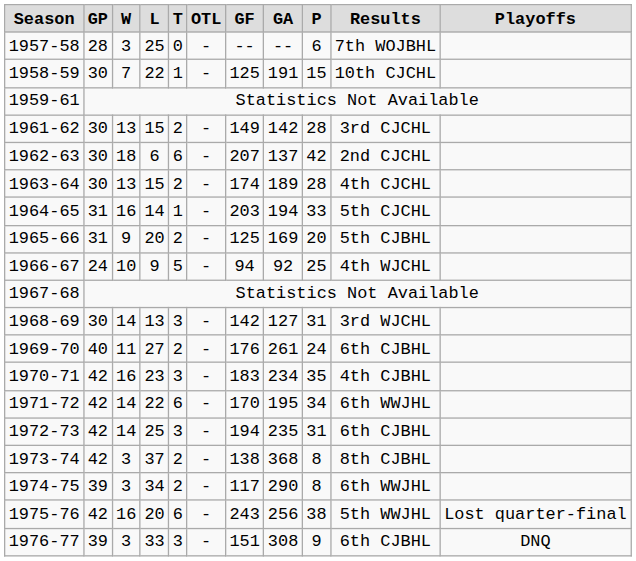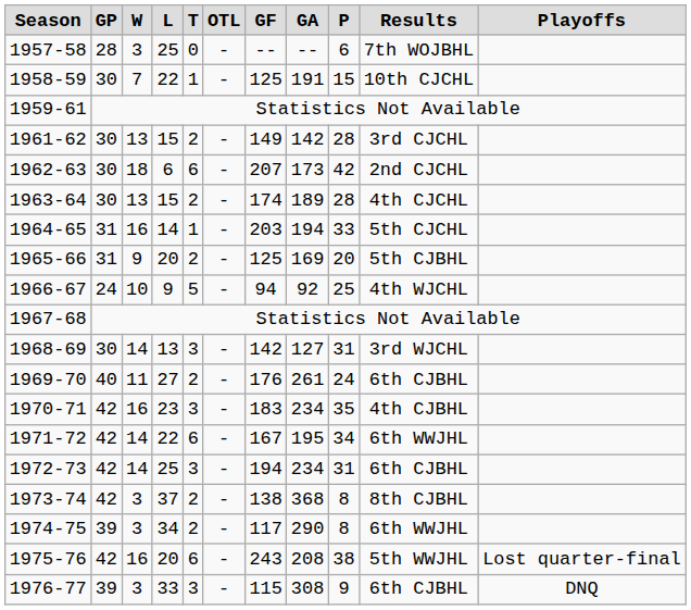 <table class="wikitable">
 <tr align="center"  bgcolor="#dddddd">
 <td><strong>Season</strong></td>
 <td><strong>GP</strong></td>
 <td><strong>W</strong></td>
 <td><strong>L</strong></td>
 <td><strong>T</strong></td>
 <td><strong>OTL</strong></td>
 <td><strong>GF</strong></td>
 <td><strong>GA</strong></td>
 <td><strong>P</strong></td>
 <td><strong>Results</strong></td>
 <td><strong>Playoffs</strong></td>
 </tr>
 <tr align="center">
 <td>1957-58</td>
 <td>28</td>
 <td>3</td>
 <td>25</td>
 <td>0</td>
 <td>-</td>
 <td>--</td>
 <td>--</td>
 <td>6</td>
 <td>7th WOJBHL</td>
 <td></td>
 </tr>
 <tr align="center">
 <td>1958-59</td>
 <td>30</td>
 <td>7</td>
 <td>22</td>
 <td>1</td>
 <td>-</td>
 <td>125</td>
 <td>191</td>
 <td>15</td>
 <td>10th CJCHL</td>
 <td></td>
 </tr>
 <tr align="center">
 <td>1959-61</td>
 <td colspan="11">Statistics Not Available</td>
 </tr>
 <tr align="center">
 <td>1961-62</td>
 <td>30</td>
 <td>13</td>
 <td>15</td>
 <td>2</td>
 <td>-</td>
 <td>149</td>
 <td>142</td>
 <td>28</td>
 <td>3rd CJCHL</td>
 <td></td>
 </tr>
 <tr align="center">
 <td>1962-63</td>
 <td>30</td>
 <td>18</td>
 <td>6</td>
 <td>6</td>
 <td>-</td>
 <td>207</td>
-<td>137</td>
+<td>173</td>
 <td>42</td>
 <td>2nd CJCHL</td>
 <td></td>
 </tr>
 <tr align="center">
 <td>1963-64</td>
 <td>30</td>
 <td>13</td>
 <td>15</td>
 <td>2</td>
 <td>-</td>
 <td>174</td>
 <td>189</td>
 <td>28</td>
 <td>4th CJCHL</td>
 <td></td>
 </tr>
 <tr align="center">
 <td>1964-65</td>
 <td>31</td>
 <td>16</td>
 <td>14</td>
 <td>1</td>
 <td>-</td>
 <td>203</td>
 <td>194</td>
 <td>33</td>
 <td>5th CJCHL</td>
 <td></td>
 </tr>
 <tr align="center">
 <td>1965-66</td>
 <td>31</td>
 <td>9</td>
 <td>20</td>
 <td>2</td>
 <td>-</td>
 <td>125</td>
 <td>169</td>
 <td>20</td>
 <td>5th CJBHL</td>
 <td></td>
 </tr>
 <tr align="center">
 <td>1966-67</td>
 <td>24</td>
 <td>10</td>
 <td>9</td>
 <td>5</td>
 <td>-</td>
 <td>94</td>
 <td>92</td>
 <td>25</td>
 <td>4th WJCHL</td>
 <td></td>
 </tr>
 <tr align="center">
 <td>1967-68</td>
 <td colspan="11">Statistics Not Available</td>
 </tr>
 <tr align="center">
 <td>1968-69</td>
 <td>30</td>
 <td>14</td>
 <td>13</td>
 <td>3</td>
 <td>-</td>
 <td>142</td>
 <td>127</td>
 <td>31</td>
 <td>3rd WJCHL</td>
 <td></td>
 </tr>
 <tr align="center">
 <td>1969-70</td>
 <td>40</td>
 <td>11</td>
 <td>27</td>
 <td>2</td>
 <td>-</td>
 <td>176</td>
 <td>261</td>
 <td>24</td>
 <td>6th CJBHL</td>
 <td></td>
 </tr>
 <tr align="center">
 <td>1970-71</td>
 <td>42</td>
 <td>16</td>
 <td>23</td>
 <td>3</td>
 <td>-</td>
 <td>183</td>
 <td>234</td>
 <td>35</td>
 <td>4th CJBHL</td>
 <td></td>
 </tr>
 <tr align="center">
 <td>1971-72</td>
 <td>42</td>
 <td>14</td>
 <td>22</td>
 <td>6</td>
 <td>-</td>
-<td>170</td>
+<td>167</td>
 <td>195</td>
 <td>34</td>
 <td>6th WWJHL</td>
 <td></td>
 </tr>
 <tr align="center">
 <td>1972-73</td>
 <td>42</td>
 <td>14</td>
 <td>25</td>
 <td>3</td>
 <td>-</td>
 <td>194</td>
-<td>235</td>
+<td>234</td>
 <td>31</td>
 <td>6th CJBHL</td>
 <td></td>
 </tr>
 <tr align="center">
 <td>1973-74</td>
 <td>42</td>
 <td>3</td>
 <td>37</td>
 <td>2</td>
 <td>-</td>
 <td>138</td>
 <td>368</td>
 <td>8</td>
 <td>8th CJBHL</td>
 <td></td>
 </tr>
 <tr align="center">
 <td>1974-75</td>
 <td>39</td>
 <td>3</td>
 <td>34</td>
 <td>2</td>
 <td>-</td>
 <td>117</td>
 <td>290</td>
 <td>8</td>
 <td>6th WWJHL</td>
 <td></td>
 </tr>
 <tr align="center">
 <td>1975-76</td>
 <td>42</td>
 <td>16</td>
 <td>20</td>
 <td>6</td>
 <td>-</td>
 <td>243</td>
-<td>256</td>
+<td>208</td>
 <td>38</td>
 <td>5th WWJHL</td>
 <td>Lost quarter-final</td>
 </tr>
 <tr align="center">
 <td>1976-77</td>
 <td>39</td>
 <td>3</td>
 <td>33</td>
 <td>3</td>
 <td>-</td>
-<td>151</td>
+<td>115</td>
 <td>308</td>
 <td>9</td>
 <td>6th CJBHL</td>
 <td>DNQ</td>
 </tr>
 </table>
